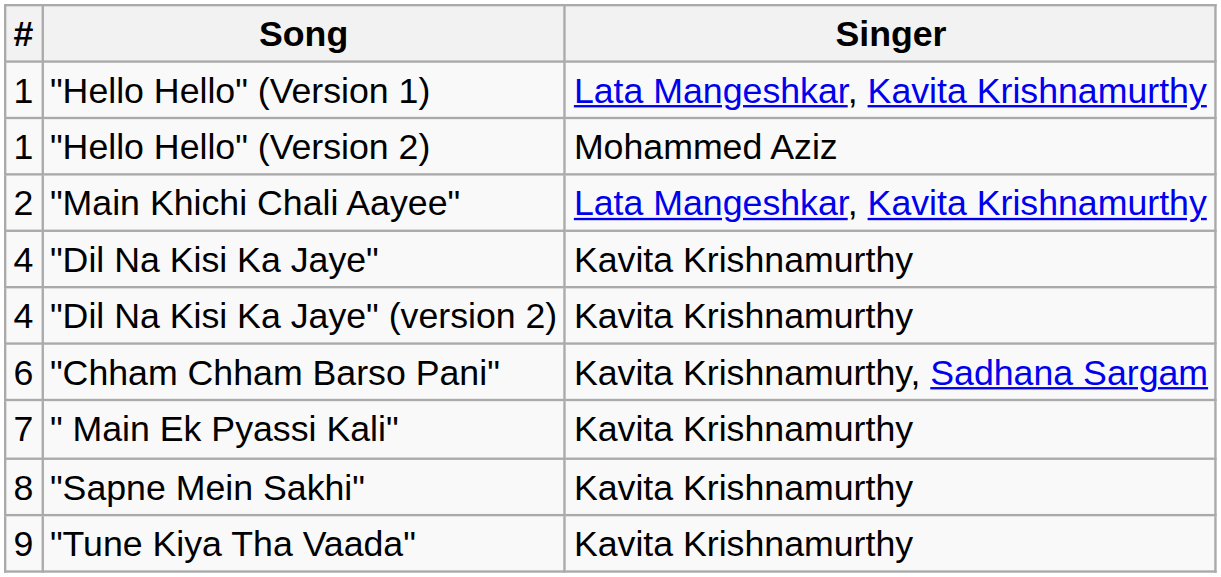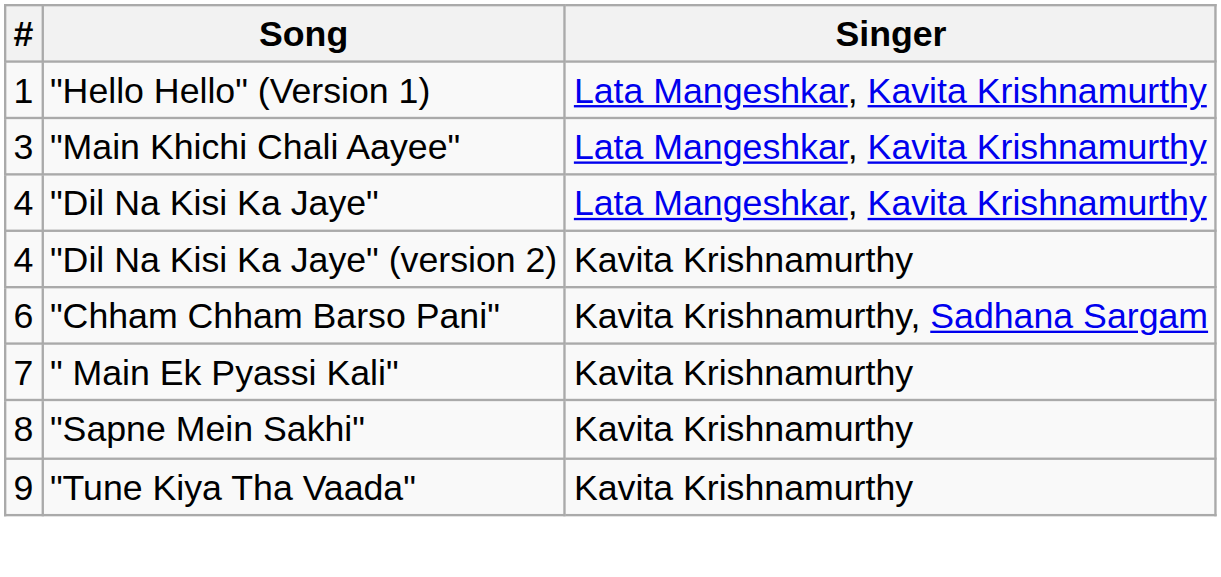 <table class="wikitable" style="font-size:95%;">
 <tr>
 <th>#</th>
 <th>Song</th>
 <th>Singer</th>
 </tr>
 <tr>
 <td>1</td>
 <td>"Hello Hello" (Version 1)</td>
 <td><a href='#'>Lata Mangeshkar</a>, <a href='#'>Kavita Krishnamurthy</a></td>
 </tr>
 <tr>
-<td>1</td>
-<td>"Hello Hello" (Version 2)</td>
-<td>Mohammed Aziz</td>
-</tr>
-<tr>
-<td>2</td>
+<td>3</td>
 <td>"Main Khichi Chali Aayee"</td>
 <td><a href='#'>Lata Mangeshkar</a>, <a href='#'>Kavita Krishnamurthy</a></td>
 </tr>
 <tr>
 <td>4</td>
 <td>"Dil Na Kisi Ka Jaye"</td>
-<td>Kavita Krishnamurthy</td>
+<td><a href='#'>Lata Mangeshkar</a>, <a href='#'>Kavita Krishnamurthy</a></td>
 </tr>
 <tr>
 <td>4</td>
 <td>"Dil Na Kisi Ka Jaye" (version 2)</td>
 <td>Kavita Krishnamurthy</td>
 </tr>
 <tr>
 <td>6</td>
 <td>"Chham Chham Barso Pani"</td>
 <td>Kavita Krishnamurthy, <a href='#'>Sadhana Sargam</a></td>
 </tr>
 <tr>
 <td>7</td>
 <td>" Main Ek Pyassi Kali"</td>
 <td>Kavita Krishnamurthy</td>
 </tr>
 <tr>
 <td>8</td>
 <td>"Sapne Mein Sakhi"</td>
 <td>Kavita Krishnamurthy</td>
 </tr>
 <tr>
 <td>9</td>
 <td>"Tune Kiya Tha Vaada"</td>
 <td>Kavita Krishnamurthy</td>
 </tr>
 </table>
